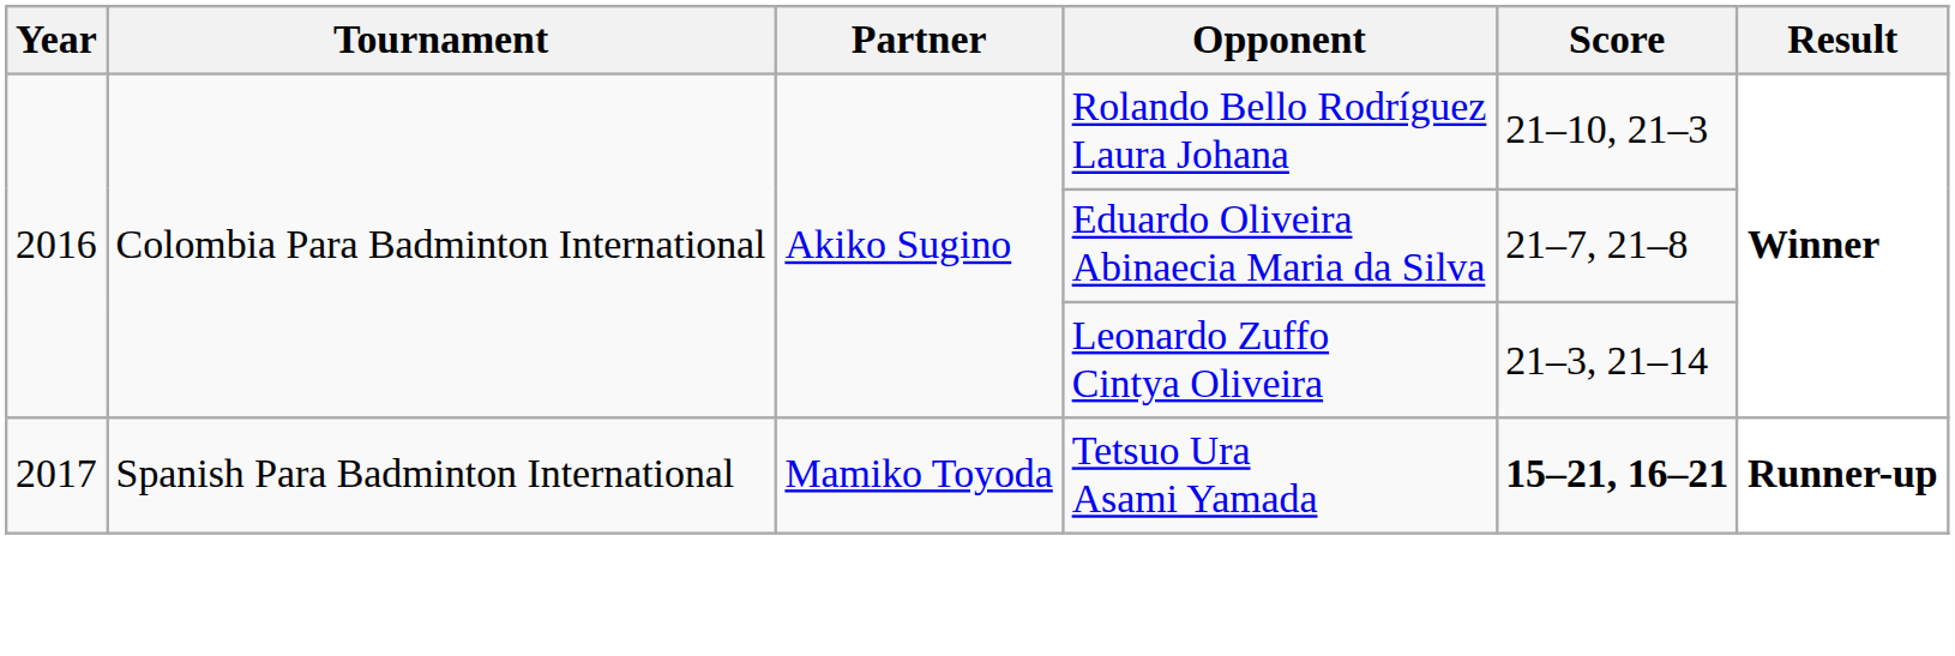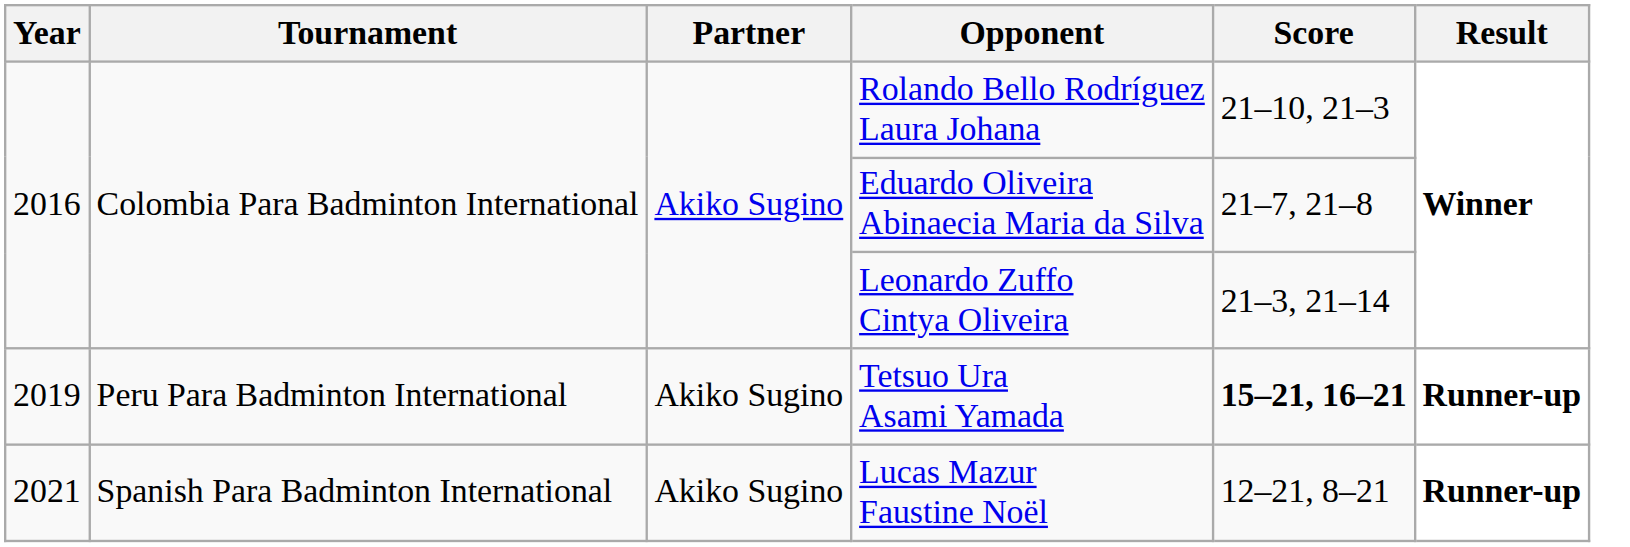 <table class="sortable wikitable" style="font-size: 90%;">
 <tr>
 <th>Year</th>
 <th>Tournament</th>
 <th>Partner</th>
 <th>Opponent</th>
 <th>Score</th>
 <th>Result</th>
 </tr>
 <tr>
 <td rowspan="3" align="center">2016</td>
 <td rowspan="3" align="left">Colombia Para Badminton International</td>
 <td rowspan="3"> <a href='#'>Akiko Sugino</a></td>
 <td align="left"> <a href='#'>Rolando Bello Rodríguez</a><br> <a href='#'>Laura Johana</a></td>
 <td align="left">21–10, 21–3</td>
 <td rowspan="3" style="text-align:left; background:white"> <strong>Winner</strong></td>
 </tr>
 <tr>
 <td align="left"> <a href='#'>Eduardo Oliveira</a><br> <a href='#'>Abinaecia Maria da Silva</a></td>
 <td align="left">21–7, 21–8</td>
 </tr>
 <tr>
 <td align="left"> <a href='#'>Leonardo Zuffo</a><br> <a href='#'>Cintya Oliveira</a></td>
 <td align="left">21–3, 21–14</td>
 </tr>
 <tr>
-<td align="center">2017</td>
-<td align="left">Spanish Para Badminton International</td>
-<td> <a href='#'>Mamiko Toyoda</a></td>
+<td align="center">2019</td>
+<td align="left">Peru Para Badminton International</td>
+<td> Akiko Sugino</td>
 <td align="left"> <a href='#'>Tetsuo Ura</a><br> <a href='#'>Asami Yamada</a></td>
 <td align="left"><strong>15–21, 16–21</strong></td>
 <td style="text-align:left; background:white"> <strong>Runner-up</strong></td>
 </tr>
+<tr>
+<td align="center">2021</td>
+<td align="left">Spanish Para Badminton International</td>
+<td> Akiko Sugino</td>
+<td align="left"> <a href='#'>Lucas Mazur</a><br> <a href='#'>Faustine Noël</a></td>
+<td align="left">12–21, 8–21</td>
+<td style="text-align:left; background:white"> <strong>Runner-up</strong></td>
+</tr>
 </table>
